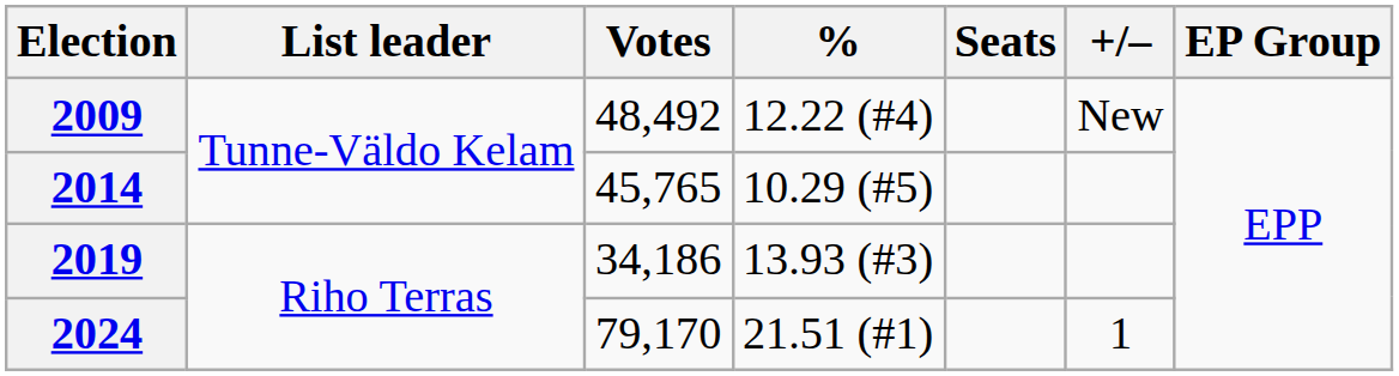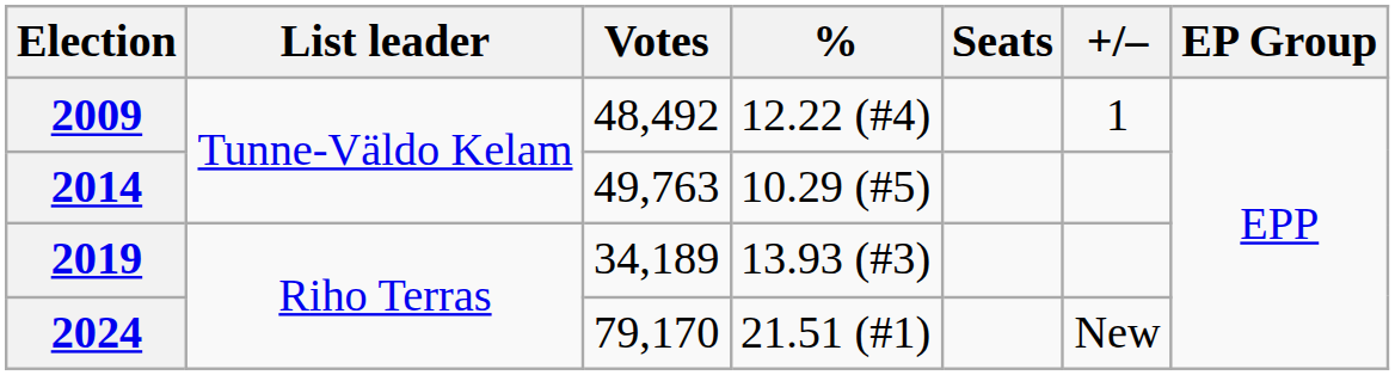 <table class=wikitable style="text-align: center;">
 <tr>
 <th>Election</th>
 <th>List leader</th>
 <th>Votes</th>
 <th>%</th>
 <th>Seats</th>
 <th>+/–</th>
 <th>EP Group</th>
 </tr>
 <tr>
 <th><a href='#'>2009</a></th>
 <td rowspan=2><a href='#'>Tunne-Väldo Kelam</a></td>
 <td>48,492</td>
 <td>12.22 (#4)</td>
 <td></td>
-<td>New</td>
+<td> 1</td>
 <td rowspan=4><a href='#'>EPP</a></td>
 </tr>
 <tr>
 <th><a href='#'>2014</a></th>
-<td>45,765</td>
+<td>49,763</td>
 <td>10.29 (#5)</td>
 <td></td>
 <td></td>
 </tr>
 <tr>
 <th><a href='#'>2019</a></th>
 <td rowspan=2><a href='#'>Riho Terras</a></td>
-<td>34,186</td>
+<td>34,189</td>
 <td>13.93 (#3)</td>
 <td></td>
 <td></td>
 </tr>
 <tr>
 <th><a href='#'>2024</a></th>
 <td>79,170</td>
 <td>21.51 (#1)</td>
 <td></td>
-<td> 1</td>
+<td>New</td>
 </tr>
 </table>
